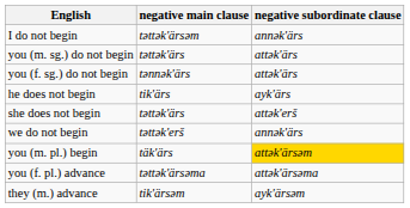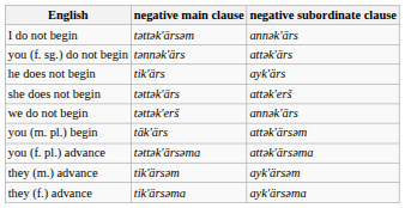 <table class="wikitable">
 <tr>
 <th>English</th>
 <th>negative main clause</th>
 <th>negative subordinate clause</th>
 </tr>
 <tr>
 <td>I do not begin</td>
 <td><em>təttək'ärsəm</em></td>
 <td><em>annək'ärs</em></td>
-</tr>
-<tr>
-<td>you (m. sg.) do not begin</td>
-<td><em>təttək'ärs</em></td>
-<td><em>attək'ärs</em></td>
 </tr>
 <tr>
 <td>you (f. sg.) do not begin</td>
 <td><em>tənnək'ärs</em></td>
 <td><em>attək'ärs</em></td>
 </tr>
 <tr>
 <td>he does not begin</td>
 <td><em>tik'ärs</em></td>
 <td><em>ayk'ärs</em></td>
 </tr>
 <tr>
 <td>she does not begin</td>
 <td><em>təttək'ärs</em></td>
 <td><em>attək'erš</em></td>
 </tr>
 <tr>
 <td>we do not begin</td>
 <td><em>təttək'erš</em></td>
 <td><em>annək'ärs</em></td>
 </tr>
 <tr>
 <td>you (m. pl.) begin</td>
 <td><em>täk'ärs</em></td>
-<td style="background: gold;"><em>attək'ärsəm</em></td>
+<td><em>attək'ärsəm</em></td>
 </tr>
 <tr>
 <td>you (f. pl.) advance</td>
 <td><em>təttək'ärsəma</em></td>
 <td><em>attək'ärsəma</em></td>
 </tr>
 <tr>
 <td>they (m.) advance</td>
 <td><em>tik'ärsəm</em></td>
 <td><em>ayk'ärsəm</em></td>
 </tr>
+<tr>
+<td>they (f.) advance</td>
+<td><em>tik'ärsəma</em></td>
+<td><em>ayk'ärsəma</em></td>
+</tr>
 </table>
